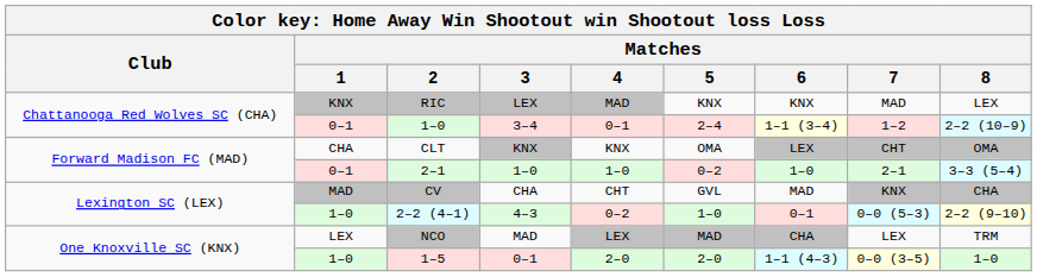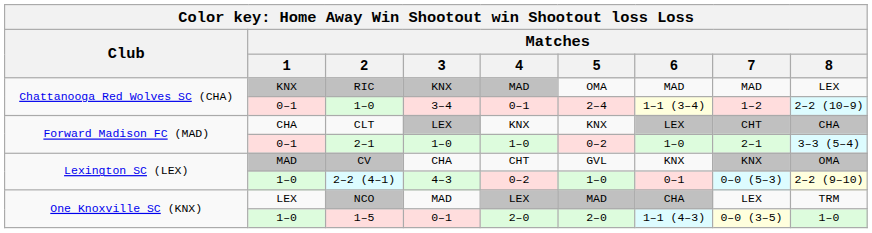 <table class="wikitable" style="text-align:center; width=680px;">
 <tr>
 <th colspan="9">Color key: <span>Home</span>  <span>Away</span>  <span>Win</span>  <span>Shootout win</span>  <span>Shootout loss</span>  <span>Loss</span></th>
 </tr>
 <tr>
 <th width="200px" rowspan="2">Club</th>
 <th width="480px" colspan="8">Matches</th>
 </tr>
 <tr style="background-color:#CCCCCC; font-size: 90%">
 <th width="60px">1</th>
 <th width="60px">2</th>
 <th width="60px">3</th>
 <th width="60px">4</th>
 <th width="60px">5</th>
 <th width="60px">6</th>
 <th width="60px">7</th>
 <th width="60px">8<br></th>
 </tr>
 <tr style="font-size: 75%">
 <td rowspan="2"><a href='#'>Chattanooga Red Wolves SC</a> (CHA)</td>
 <td bgcolor=#C0C0C0>KNX</td>
 <td bgcolor=#C0C0C0>RIC</td>
-<td bgcolor=#C0C0C0>LEX</td>
+<td bgcolor=#C0C0C0>KNX</td>
 <td bgcolor=#C0C0C0>MAD</td>
-<td>KNX</td>
-<td>KNX</td>
+<td>OMA</td>
+<td>MAD</td>
 <td>MAD</td>
 <td>LEX</td>
 </tr>
 <tr style="font-size: 75%">
 <td bgcolor=#FFDDDD>0–1</td>
 <td bgcolor=#DDFCDD>1–0</td>
 <td bgcolor=#FFDDDD>3–4</td>
 <td bgcolor=#FFDDDD>0–1</td>
 <td bgcolor=#FFDDDD>2–4</td>
 <td bgcolor=#FFFFDD>1–1 (3–4)</td>
 <td bgcolor=#FFDDDD>1–2</td>
 <td bgcolor=#DDFCFF>2–2 (10–9)</td>
 </tr>
 <tr style="font-size: 75%">
 <td rowspan="2"><a href='#'>Forward Madison FC</a> (MAD)</td>
 <td>CHA</td>
 <td>CLT</td>
-<td bgcolor=#C0C0C0>KNX</td>
+<td bgcolor=#C0C0C0>LEX</td>
 <td>KNX</td>
-<td>OMA</td>
+<td>KNX</td>
 <td bgcolor=#C0C0C0>LEX</td>
 <td bgcolor=#C0C0C0>CHT</td>
-<td bgcolor=#C0C0C0>OMA</td>
+<td bgcolor=#C0C0C0>CHA</td>
 </tr>
 <tr style="font-size: 75%">
 <td bgcolor=#FFDDDD>0–1</td>
 <td bgcolor=#DDFCDD>2–1</td>
 <td bgcolor=#DDFCDD>1–0</td>
 <td bgcolor=#DDFCDD>1–0</td>
 <td bgcolor=#FFDDDD>0–2</td>
 <td bgcolor=#DDFCDD>1–0</td>
 <td bgcolor=#DDFCDD>2–1</td>
 <td bgcolor=#DDFCFF>3–3 (5–4)</td>
 </tr>
 <tr style="font-size: 75%">
 <td rowspan="2"><a href='#'>Lexington SC</a> (LEX)</td>
 <td bgcolor=#C0C0C0>MAD</td>
 <td bgcolor=#C0C0C0>CV</td>
 <td>CHA</td>
 <td>CHT</td>
 <td>GVL</td>
-<td>MAD</td>
+<td>KNX</td>
 <td bgcolor=#C0C0C0>KNX</td>
-<td bgcolor=#C0C0C0>CHA</td>
+<td bgcolor=#C0C0C0>OMA</td>
 </tr>
 <tr style="font-size: 75%">
 <td bgcolor=#DDFCDD>1–0</td>
 <td bgcolor=#DDFCFF>2–2 (4–1)</td>
 <td bgcolor=#DDFCDD>4–3</td>
 <td bgcolor=#FFDDDD>0–2</td>
 <td bgcolor=#DDFCDD>1–0</td>
 <td bgcolor=#FFDDDD>0–1</td>
 <td bgcolor=#DDFCFF>0–0 (5–3)</td>
 <td bgcolor=#FFFFDD>2–2 (9–10)</td>
 </tr>
 <tr style="font-size: 75%">
 <td rowspan="2"><a href='#'>One Knoxville SC</a> (KNX)</td>
 <td>LEX</td>
 <td bgcolor=#C0C0C0>NCO</td>
 <td>MAD</td>
 <td bgcolor=#C0C0C0>LEX</td>
 <td bgcolor=#C0C0C0>MAD</td>
 <td bgcolor=#C0C0C0>CHA</td>
 <td>LEX</td>
 <td>TRM</td>
 </tr>
 <tr style="font-size: 75%">
 <td bgcolor=#DDFCDD>1–0</td>
 <td bgcolor=#FFDDDD>1–5</td>
 <td bgcolor=#FFDDDD>0–1</td>
 <td bgcolor=#DDFCDD>2–0</td>
 <td bgcolor=#DDFCDD>2–0</td>
 <td bgcolor=#DDFCFF>1–1 (4–3)</td>
 <td bgcolor=#FFFFDD>0–0 (3–5)</td>
 <td bgcolor=#DDFCDD>1–0</td>
 </tr>
 </table>
